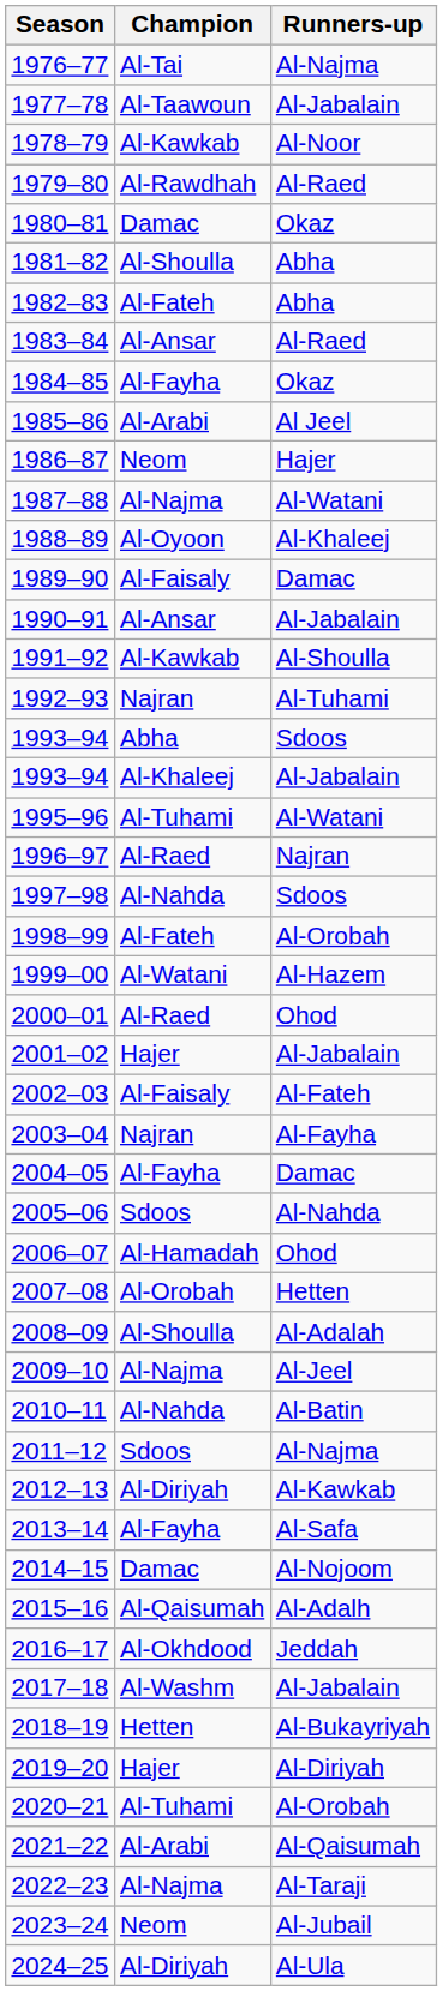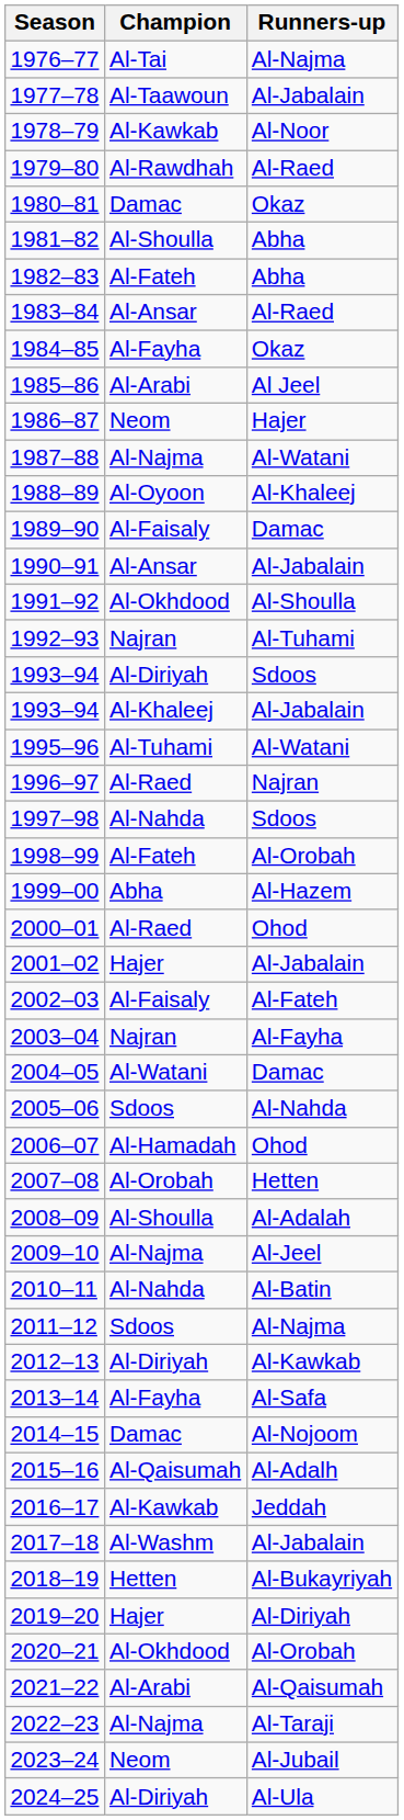 <table class="wikitable">
 <tr>
 <th>Season</th>
 <th>Champion</th>
 <th>Runners-up</th>
 </tr>
 <tr>
 <td><a href='#'>1976–77</a></td>
 <td><a href='#'>Al-Tai</a></td>
 <td><a href='#'>Al-Najma</a></td>
 </tr>
 <tr>
 <td><a href='#'>1977–78</a></td>
 <td><a href='#'>Al-Taawoun</a></td>
 <td><a href='#'>Al-Jabalain</a></td>
 </tr>
 <tr>
 <td><a href='#'>1978–79</a></td>
 <td><a href='#'>Al-Kawkab</a></td>
 <td><a href='#'>Al-Noor</a></td>
 </tr>
 <tr>
 <td><a href='#'>1979–80</a></td>
 <td><a href='#'>Al-Rawdhah</a></td>
 <td><a href='#'>Al-Raed</a></td>
 </tr>
 <tr>
 <td><a href='#'>1980–81</a></td>
 <td><a href='#'>Damac</a></td>
 <td><a href='#'>Okaz</a></td>
 </tr>
 <tr>
 <td><a href='#'>1981–82</a></td>
 <td><a href='#'>Al-Shoulla</a></td>
 <td><a href='#'>Abha</a></td>
 </tr>
 <tr>
 <td><a href='#'>1982–83</a></td>
 <td><a href='#'>Al-Fateh</a></td>
 <td><a href='#'>Abha</a></td>
 </tr>
 <tr>
 <td><a href='#'>1983–84</a></td>
 <td><a href='#'>Al-Ansar</a></td>
 <td><a href='#'>Al-Raed</a></td>
 </tr>
 <tr>
 <td><a href='#'>1984–85</a></td>
 <td><a href='#'>Al-Fayha</a></td>
 <td><a href='#'>Okaz</a></td>
 </tr>
 <tr>
 <td><a href='#'>1985–86</a></td>
 <td><a href='#'>Al-Arabi</a></td>
 <td><a href='#'>Al Jeel</a></td>
 </tr>
 <tr>
 <td><a href='#'>1986–87</a></td>
 <td><a href='#'>Neom</a></td>
 <td><a href='#'>Hajer</a></td>
 </tr>
 <tr>
 <td><a href='#'>1987–88</a></td>
 <td><a href='#'>Al-Najma</a></td>
 <td><a href='#'>Al-Watani</a></td>
 </tr>
 <tr>
 <td><a href='#'>1988–89</a></td>
 <td><a href='#'>Al-Oyoon</a></td>
 <td><a href='#'>Al-Khaleej</a></td>
 </tr>
 <tr>
 <td><a href='#'> 1989–90</a></td>
 <td><a href='#'>Al-Faisaly</a></td>
 <td><a href='#'>Damac</a></td>
 </tr>
 <tr>
 <td><a href='#'>1990–91</a></td>
 <td><a href='#'>Al-Ansar</a></td>
 <td><a href='#'>Al-Jabalain</a></td>
 </tr>
 <tr>
 <td><a href='#'>1991–92</a></td>
-<td><a href='#'>Al-Kawkab</a></td>
+<td><a href='#'>Al-Okhdood</a></td>
 <td><a href='#'>Al-Shoulla</a></td>
 </tr>
 <tr>
 <td><a href='#'>1992–93</a></td>
 <td><a href='#'>Najran</a></td>
 <td><a href='#'>Al-Tuhami</a></td>
 </tr>
 <tr>
 <td><a href='#'> 1993–94</a></td>
-<td><a href='#'>Abha</a></td>
+<td><a href='#'>Al-Diriyah</a></td>
 <td><a href='#'>Sdoos</a></td>
 </tr>
 <tr>
 <td><a href='#'>1993–94</a></td>
 <td><a href='#'>Al-Khaleej</a></td>
 <td><a href='#'>Al-Jabalain</a></td>
 </tr>
 <tr>
 <td><a href='#'>1995–96</a></td>
 <td><a href='#'>Al-Tuhami</a></td>
 <td><a href='#'>Al-Watani</a></td>
 </tr>
 <tr>
 <td><a href='#'>1996–97</a></td>
 <td><a href='#'>Al-Raed</a></td>
 <td><a href='#'>Najran</a></td>
 </tr>
 <tr>
 <td><a href='#'>1997–98</a></td>
 <td><a href='#'>Al-Nahda</a></td>
 <td><a href='#'>Sdoos</a></td>
 </tr>
 <tr>
 <td><a href='#'>1998–99</a></td>
 <td><a href='#'>Al-Fateh</a></td>
 <td><a href='#'>Al-Orobah</a></td>
 </tr>
 <tr>
 <td><a href='#'>1999–00</a></td>
-<td><a href='#'>Al-Watani</a></td>
+<td><a href='#'>Abha</a></td>
 <td><a href='#'>Al-Hazem</a></td>
 </tr>
 <tr>
 <td><a href='#'>2000–01</a></td>
 <td><a href='#'>Al-Raed</a></td>
 <td><a href='#'>Ohod</a></td>
 </tr>
 <tr>
 <td><a href='#'>2001–02</a></td>
 <td><a href='#'>Hajer</a></td>
 <td><a href='#'>Al-Jabalain</a></td>
 </tr>
 <tr>
 <td><a href='#'>2002–03</a></td>
 <td><a href='#'>Al-Faisaly</a></td>
 <td><a href='#'>Al-Fateh</a></td>
 </tr>
 <tr>
 <td><a href='#'>2003–04</a></td>
 <td><a href='#'>Najran</a></td>
 <td><a href='#'>Al-Fayha</a></td>
 </tr>
 <tr>
 <td><a href='#'>2004–05</a></td>
-<td><a href='#'>Al-Fayha</a></td>
+<td><a href='#'>Al-Watani</a></td>
 <td><a href='#'>Damac</a></td>
 </tr>
 <tr>
 <td><a href='#'>2005–06</a></td>
 <td><a href='#'>Sdoos</a></td>
 <td><a href='#'>Al-Nahda</a></td>
 </tr>
 <tr>
 <td><a href='#'>2006–07</a></td>
 <td><a href='#'>Al-Hamadah</a></td>
 <td><a href='#'>Ohod</a></td>
 </tr>
 <tr>
 <td><a href='#'>2007–08</a></td>
 <td><a href='#'>Al-Orobah</a></td>
 <td><a href='#'>Hetten</a></td>
 </tr>
 <tr>
 <td><a href='#'>2008–09</a></td>
 <td><a href='#'>Al-Shoulla</a></td>
 <td><a href='#'>Al-Adalah</a></td>
 </tr>
 <tr>
 <td><a href='#'>2009–10</a></td>
 <td><a href='#'>Al-Najma</a></td>
 <td><a href='#'>Al-Jeel</a></td>
 </tr>
 <tr>
 <td><a href='#'>2010–11</a></td>
 <td><a href='#'>Al-Nahda</a></td>
 <td><a href='#'>Al-Batin</a></td>
 </tr>
 <tr>
 <td><a href='#'>2011–12</a></td>
 <td><a href='#'>Sdoos</a></td>
 <td><a href='#'>Al-Najma</a></td>
 </tr>
 <tr>
 <td><a href='#'>2012–13</a></td>
 <td><a href='#'>Al-Diriyah</a></td>
 <td><a href='#'>Al-Kawkab</a></td>
 </tr>
 <tr>
 <td><a href='#'>2013–14</a></td>
 <td><a href='#'>Al-Fayha</a></td>
 <td><a href='#'>Al-Safa</a></td>
 </tr>
 <tr>
 <td><a href='#'>2014–15</a></td>
 <td><a href='#'>Damac</a></td>
 <td><a href='#'>Al-Nojoom</a></td>
 </tr>
 <tr>
 <td><a href='#'>2015–16</a></td>
 <td><a href='#'>Al-Qaisumah</a></td>
 <td><a href='#'>Al-Adalh</a></td>
 </tr>
 <tr>
 <td><a href='#'>2016–17</a></td>
-<td><a href='#'>Al-Okhdood</a></td>
+<td><a href='#'>Al-Kawkab</a></td>
 <td><a href='#'>Jeddah</a></td>
 </tr>
 <tr>
 <td><a href='#'>2017–18</a></td>
 <td><a href='#'>Al-Washm</a></td>
 <td><a href='#'>Al-Jabalain</a></td>
 </tr>
 <tr>
 <td><a href='#'>2018–19</a></td>
 <td><a href='#'>Hetten</a></td>
 <td><a href='#'>Al-Bukayriyah</a></td>
 </tr>
 <tr>
 <td><a href='#'>2019–20</a></td>
 <td><a href='#'>Hajer</a></td>
 <td><a href='#'>Al-Diriyah</a></td>
 </tr>
 <tr>
 <td><a href='#'>2020–21</a></td>
-<td><a href='#'>Al-Tuhami</a></td>
+<td><a href='#'>Al-Okhdood</a></td>
 <td><a href='#'>Al-Orobah</a></td>
 </tr>
 <tr>
 <td><a href='#'>2021–22</a></td>
 <td><a href='#'>Al-Arabi</a></td>
 <td><a href='#'>Al-Qaisumah</a></td>
 </tr>
 <tr>
 <td><a href='#'>2022–23</a></td>
 <td><a href='#'>Al-Najma</a></td>
 <td><a href='#'>Al-Taraji</a></td>
 </tr>
 <tr>
 <td><a href='#'>2023–24</a></td>
 <td><a href='#'>Neom</a></td>
 <td><a href='#'>Al-Jubail</a></td>
 </tr>
 <tr>
 <td><a href='#'>2024–25</a></td>
 <td><a href='#'>Al-Diriyah</a></td>
 <td><a href='#'>Al-Ula</a></td>
 </tr>
 </table>
